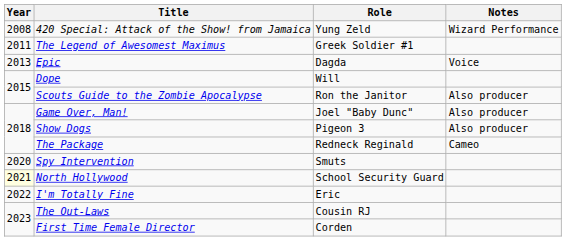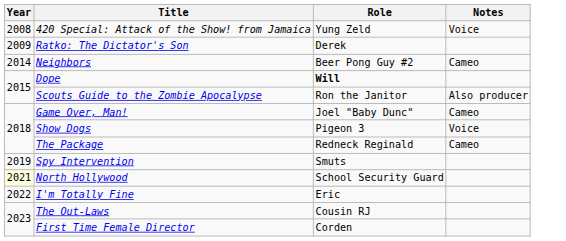 <table class="wikitable sortable">
 <tr>
 <th>Year</th>
 <th>Title</th>
 <th>Role</th>
 <th class="unsortable">Notes</th>
 </tr>
 <tr>
 <td>2008</td>
 <td><em>420 Special: Attack of the Show! from Jamaica</em></td>
 <td>Yung Zeld</td>
-<td>Wizard Performance</td>
+<td>Voice</td>
 </tr>
 <tr>
-<td>2011</td>
-<td><em><a href='#'>The Legend of Awesomest Maximus</a></em></td>
-<td>Greek Soldier #1</td>
+<td>2009</td>
+<td><em><a href='#'>Ratko: The Dictator's Son</a></em></td>
+<td>Derek</td>
 <td></td>
 </tr>
 <tr>
-<td>2013</td>
-<td><em><a href='#'>Epic</a></em></td>
-<td>Dagda</td>
-<td>Voice</td>
+<td>2014</td>
+<td><em><a href='#'>Neighbors</a></em></td>
+<td>Beer Pong Guy #2</td>
+<td>Cameo</td>
 </tr>
 <tr>
 <td rowspan="2">2015</td>
 <td><em><a href='#'>Dope</a></em></td>
-<td>Will</td>
+<td><strong>Will</strong></td>
 <td></td>
 </tr>
 <tr>
 <td><em><a href='#'>Scouts Guide to the Zombie Apocalypse</a></em></td>
 <td>Ron the Janitor</td>
 <td>Also producer</td>
 </tr>
 <tr>
 <td rowspan="3">2018</td>
 <td><em><a href='#'>Game Over, Man!</a></em></td>
 <td>Joel "Baby Dunc"</td>
-<td>Also producer</td>
+<td>Cameo</td>
 </tr>
 <tr>
 <td><em><a href='#'>Show Dogs</a></em></td>
 <td>Pigeon 3</td>
-<td>Also producer</td>
+<td>Voice</td>
 </tr>
 <tr>
 <td><em><a href='#'>The Package</a></em></td>
 <td>Redneck Reginald</td>
 <td>Cameo</td>
 </tr>
 <tr>
-<td>2020</td>
+<td>2019</td>
 <td><em><a href='#'>Spy Intervention</a></em></td>
 <td>Smuts</td>
 <td></td>
 </tr>
 <tr>
 <td style="background: lightyellow;">2021</td>
 <td><em><a href='#'>North Hollywood</a></em></td>
 <td>School Security Guard</td>
 <td></td>
 </tr>
 <tr>
 <td>2022</td>
 <td><em><a href='#'>I'm Totally Fine</a></em></td>
 <td>Eric</td>
 <td></td>
 </tr>
 <tr>
 <td rowspan="2">2023</td>
 <td><em><a href='#'>The Out-Laws</a></em></td>
 <td>Cousin RJ</td>
 <td></td>
 </tr>
 <tr>
 <td><em><a href='#'>First Time Female Director</a></em></td>
 <td>Corden</td>
 <td></td>
 </tr>
 </table>
